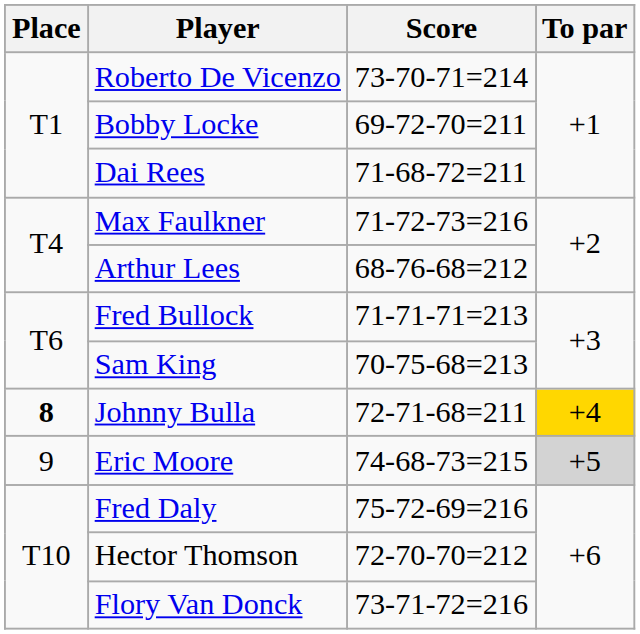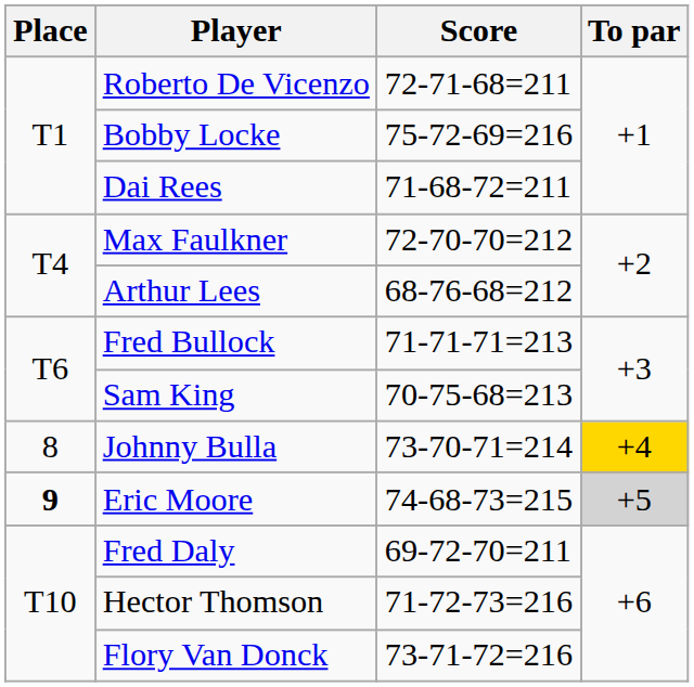 <table class="wikitable">
 <tr>
 <th>Place</th>
 <th>Player</th>
 <th>Score</th>
 <th>To par</th>
 </tr>
 <tr>
 <td align=center rowspan=3>T1</td>
 <td> <a href='#'>Roberto De Vicenzo</a></td>
-<td>73-70-71=214</td>
+<td>72-71-68=211</td>
 <td rowspan=3 align="center">+1</td>
 </tr>
 <tr>
 <td> <a href='#'>Bobby Locke</a></td>
-<td>69-72-70=211</td>
+<td>75-72-69=216</td>
 </tr>
 <tr>
 <td> <a href='#'>Dai Rees</a></td>
 <td>71-68-72=211</td>
 </tr>
 <tr>
 <td rowspan=2 align=center>T4</td>
 <td> <a href='#'>Max Faulkner</a></td>
-<td>71-72-73=216</td>
+<td>72-70-70=212</td>
 <td rowspan=2 align="center">+2</td>
 </tr>
 <tr>
 <td> <a href='#'>Arthur Lees</a></td>
 <td>68-76-68=212</td>
 </tr>
 <tr>
 <td rowspan=2 align="center">T6</td>
 <td> <a href='#'>Fred Bullock</a></td>
 <td>71-71-71=213</td>
 <td rowspan=2 align="center">+3</td>
 </tr>
 <tr>
 <td> <a href='#'>Sam King</a></td>
 <td>70-75-68=213</td>
 </tr>
 <tr>
-<td align="center"><strong>8</strong></td>
+<td align="center">8</td>
 <td> <a href='#'>Johnny Bulla</a></td>
-<td>72-71-68=211</td>
+<td>73-70-71=214</td>
 <td align="center" style="background: gold;">+4</td>
 </tr>
 <tr>
-<td align="center">9</td>
+<td align="center"><strong>9</strong></td>
 <td> <a href='#'>Eric Moore</a></td>
 <td>74-68-73=215</td>
 <td align="center" style="background: lightgrey;">+5</td>
 </tr>
 <tr>
 <td rowspan=3 align=center>T10</td>
 <td> <a href='#'>Fred Daly</a></td>
-<td>75-72-69=216</td>
+<td>69-72-70=211</td>
 <td rowspan=3 align="center">+6</td>
 </tr>
 <tr>
 <td> Hector Thomson</td>
-<td>72-70-70=212</td>
+<td>71-72-73=216</td>
 </tr>
 <tr>
 <td> <a href='#'>Flory Van Donck</a></td>
 <td>73-71-72=216</td>
 </tr>
 </table>
